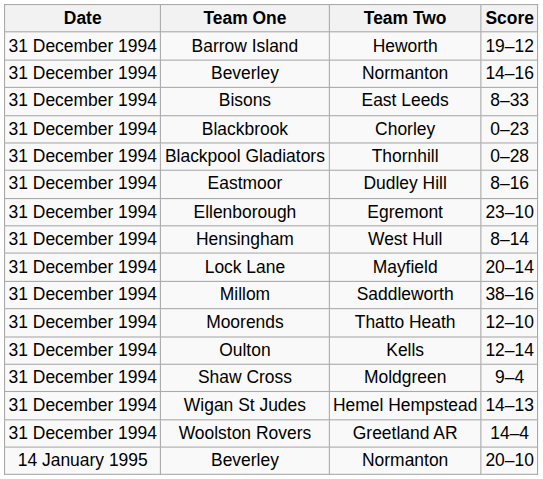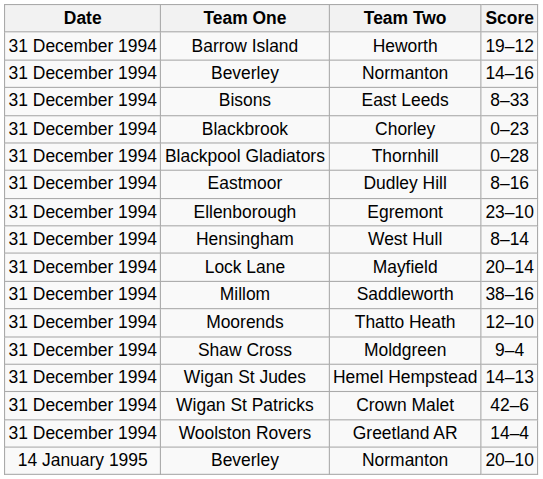 <table class="wikitable" style="text-align: center">
 <tr>
 <th>Date</th>
 <th>Team One</th>
 <th>Team Two</th>
 <th>Score</th>
 </tr>
 <tr>
 <td>31 December 1994</td>
 <td>Barrow Island</td>
 <td>Heworth</td>
 <td>19–12</td>
 </tr>
 <tr>
 <td>31 December 1994</td>
 <td>Beverley</td>
 <td>Normanton</td>
 <td>14–16</td>
 </tr>
 <tr>
 <td>31 December 1994</td>
 <td>Bisons</td>
 <td>East Leeds</td>
 <td>8–33</td>
 </tr>
 <tr>
 <td>31 December 1994</td>
 <td>Blackbrook</td>
 <td>Chorley</td>
 <td>0–23</td>
 </tr>
 <tr>
 <td>31 December 1994</td>
 <td>Blackpool Gladiators</td>
 <td>Thornhill</td>
 <td>0–28</td>
 </tr>
 <tr>
 <td>31 December 1994</td>
 <td>Eastmoor</td>
 <td>Dudley Hill</td>
 <td>8–16</td>
 </tr>
 <tr>
 <td>31 December 1994</td>
 <td>Ellenborough</td>
 <td>Egremont</td>
 <td>23–10</td>
 </tr>
 <tr>
 <td>31 December 1994</td>
 <td>Hensingham</td>
 <td>West Hull</td>
 <td>8–14</td>
 </tr>
 <tr>
 <td>31 December 1994</td>
 <td>Lock Lane</td>
 <td>Mayfield</td>
 <td>20–14</td>
 </tr>
 <tr>
 <td>31 December 1994</td>
 <td>Millom</td>
 <td>Saddleworth</td>
 <td>38–16</td>
 </tr>
 <tr>
 <td>31 December 1994</td>
 <td>Moorends</td>
 <td>Thatto Heath</td>
 <td>12–10</td>
 </tr>
 <tr>
 <td>31 December 1994</td>
-<td>Oulton</td>
-<td>Kells</td>
-<td>12–14</td>
-</tr>
-<tr>
-<td>31 December 1994</td>
 <td>Shaw Cross</td>
 <td>Moldgreen</td>
 <td>9–4</td>
 </tr>
 <tr>
 <td>31 December 1994</td>
 <td>Wigan St Judes</td>
 <td>Hemel Hempstead</td>
 <td>14–13</td>
+</tr>
+<tr>
+<td>31 December 1994</td>
+<td>Wigan St Patricks</td>
+<td>Crown Malet</td>
+<td>42–6</td>
 </tr>
 <tr>
 <td>31 December 1994</td>
 <td>Woolston Rovers</td>
 <td>Greetland AR</td>
 <td>14–4</td>
 </tr>
 <tr>
 <td>14 January 1995</td>
 <td>Beverley</td>
 <td>Normanton</td>
 <td>20–10</td>
 </tr>
 </table>
